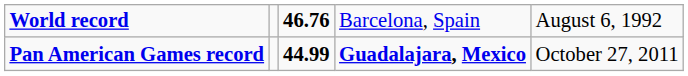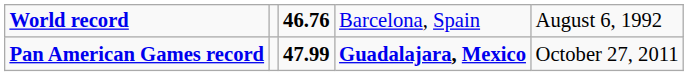 <table class="wikitable">
 <tr>
 <td><strong><a href='#'>World record</a></strong></td>
 <td></td>
 <td><strong>46.76</strong></td>
 <td><a href='#'>Barcelona</a>, <a href='#'>Spain</a></td>
 <td>August 6, 1992</td>
 </tr>
 <tr>
 <td><strong><a href='#'>Pan American Games record</a></strong></td>
 <td></td>
-<td><strong>44.99</strong></td>
+<td><strong>47.99</strong></td>
 <td><strong><a href='#'>Guadalajara</a>, <a href='#'>Mexico</a></strong></td>
 <td>October 27, 2011</td>
 </tr>
 </table>
